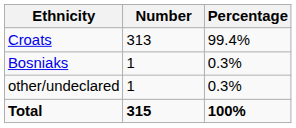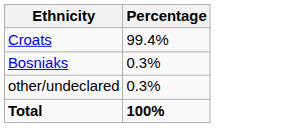 <table class="wikitable">
 <tr>
 <th width="100px">Ethnicity</th>
-<th width="80px">Number</th>
 <th width="80px">Percentage</th>
 </tr>
 <tr>
 <td><a href='#'>Croats</a></td>
-<td>313</td>
 <td>99.4%</td>
 </tr>
 <tr>
 <td><a href='#'>Bosniaks</a></td>
-<td>1</td>
 <td>0.3%</td>
 </tr>
 <tr>
 <td>other/undeclared</td>
-<td>1</td>
 <td>0.3%</td>
 </tr>
 <tr>
 <td><strong>Total</strong></td>
-<td><strong>315</strong></td>
 <td><strong>100%</strong></td>
 </tr>
 </table>
